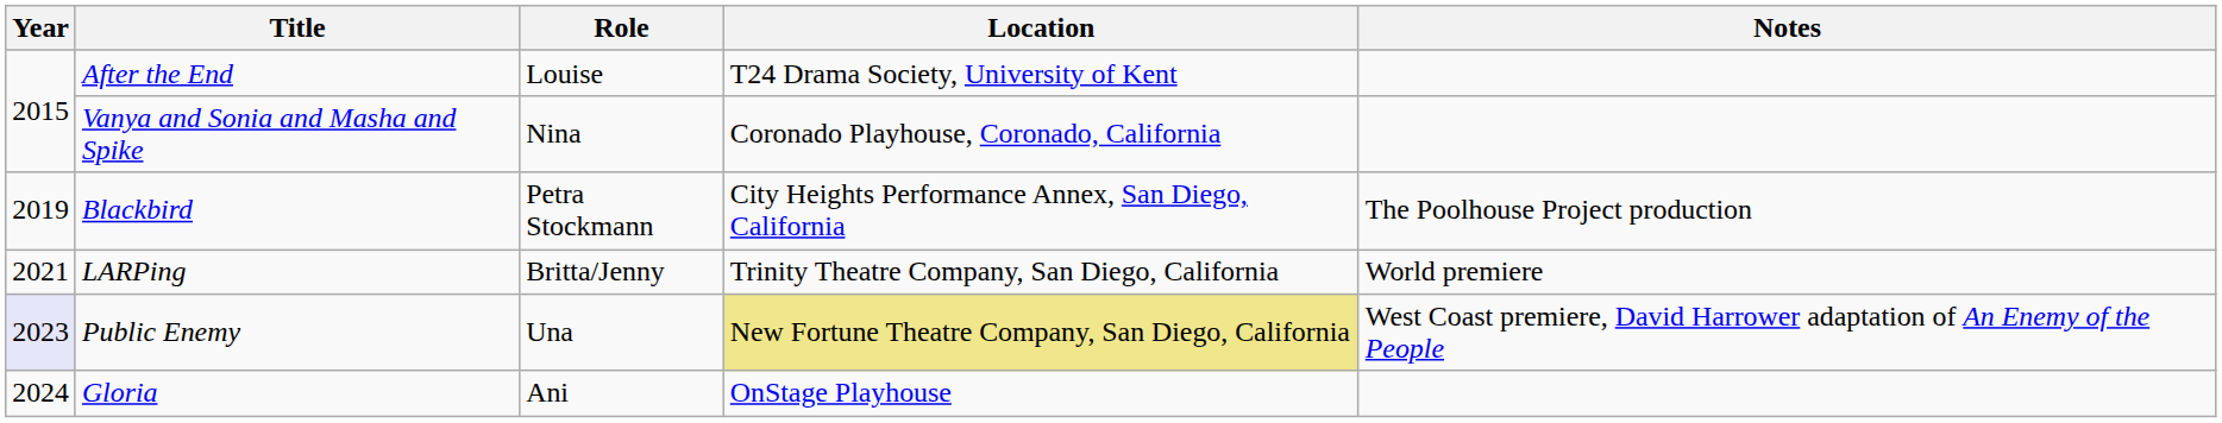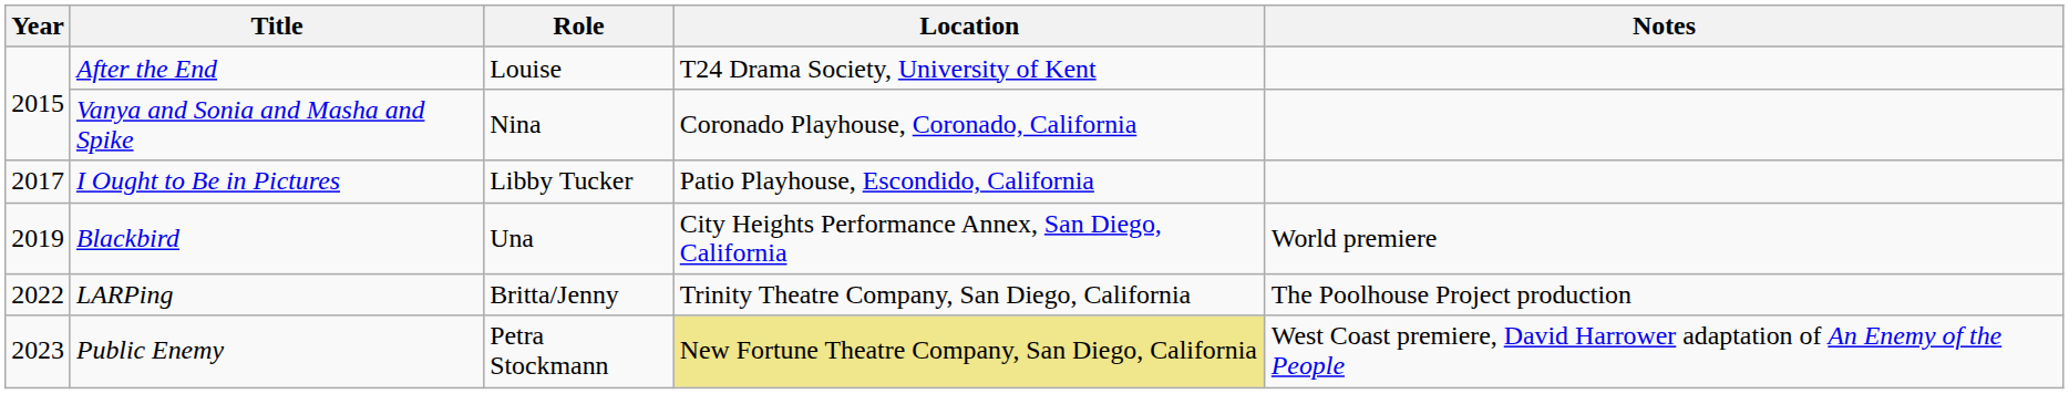 <table class="wikitable">
 <tr>
 <th>Year</th>
 <th>Title</th>
 <th>Role</th>
 <th>Location</th>
 <th>Notes</th>
 </tr>
 <tr>
 <td rowspan="2">2015</td>
 <td><em><a href='#'>After the End</a></em></td>
 <td>Louise</td>
 <td>T24 Drama Society, <a href='#'>University of Kent</a></td>
 <td></td>
 </tr>
 <tr>
 <td><em><a href='#'>Vanya and Sonia and Masha and Spike</a></em></td>
 <td>Nina</td>
 <td>Coronado Playhouse, <a href='#'>Coronado, California</a></td>
 <td></td>
 </tr>
 <tr>
+<td>2017</td>
+<td><em><a href='#'>I Ought to Be in Pictures</a></em></td>
+<td>Libby Tucker</td>
+<td>Patio Playhouse, <a href='#'>Escondido, California</a></td>
+<td></td>
+</tr>
+<tr>
 <td>2019</td>
 <td><em><a href='#'>Blackbird</a></em></td>
-<td>Petra Stockmann</td>
+<td>Una</td>
 <td>City Heights Performance Annex, <a href='#'>San Diego, California</a></td>
+<td>World premiere</td>
+</tr>
+<tr>
+<td>2022</td>
+<td><em>LARPing</em></td>
+<td>Britta/Jenny</td>
+<td>Trinity Theatre Company, San Diego, California</td>
 <td>The Poolhouse Project production</td>
 </tr>
 <tr>
-<td>2021</td>
-<td><em>LARPing</em></td>
-<td>Britta/Jenny</td>
-<td>Trinity Theatre Company, San Diego, California</td>
-<td>World premiere</td>
-</tr>
-<tr>
-<td style="background: lavender;">2023</td>
+<td>2023</td>
 <td><em>Public Enemy</em></td>
-<td>Una</td>
+<td>Petra Stockmann</td>
 <td style="background: khaki;">New Fortune Theatre Company, San Diego, California</td>
 <td>West Coast premiere, <a href='#'>David Harrower</a> adaptation of <em><a href='#'>An Enemy of the People</a></em></td>
 </tr>
-<tr>
-<td>2024</td>
-<td><a href='#'><em>Gloria</em></a></td>
-<td>Ani</td>
-<td><a href='#'>OnStage Playhouse</a></td>
-<td></td>
-</tr>
 </table>
